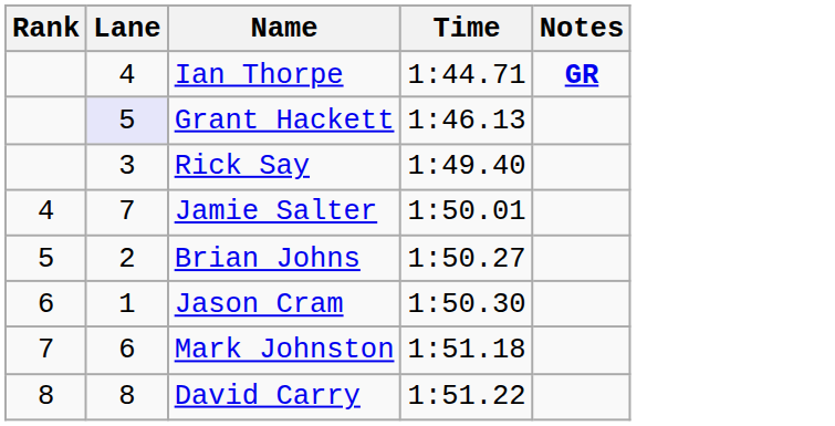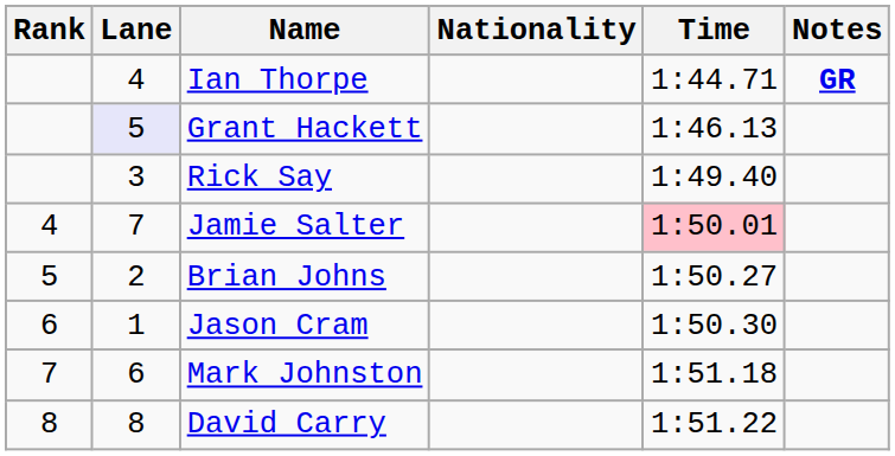 <table class="wikitable sortable" style="text-align:center">
 <tr>
 <th>Rank</th>
 <th>Lane</th>
 <th>Name</th>
+<th>Nationality</th>
 <th>Time</th>
 <th>Notes</th>
 </tr>
 <tr>
 <td></td>
 <td>4</td>
 <td align=left><a href='#'>Ian Thorpe</a></td>
+<td align=left></td>
 <td>1:44.71</td>
 <td><strong><a href='#'>GR</a></strong></td>
 </tr>
 <tr>
 <td></td>
 <td style="background: lavender;">5</td>
 <td align=left><a href='#'>Grant Hackett</a></td>
+<td align=left></td>
 <td>1:46.13</td>
 <td></td>
 </tr>
 <tr>
 <td></td>
 <td>3</td>
 <td align=left><a href='#'>Rick Say</a></td>
+<td align=left></td>
 <td>1:49.40</td>
 <td></td>
 </tr>
 <tr>
 <td>4</td>
 <td>7</td>
 <td align=left><a href='#'>Jamie Salter</a></td>
-<td>1:50.01</td>
+<td align=left></td>
+<td style="background: pink;">1:50.01</td>
 <td></td>
 </tr>
 <tr>
 <td>5</td>
 <td>2</td>
 <td align=left><a href='#'>Brian Johns</a></td>
+<td align=left></td>
 <td>1:50.27</td>
 <td></td>
 </tr>
 <tr>
 <td>6</td>
 <td>1</td>
 <td align=left><a href='#'>Jason Cram</a></td>
+<td align=left></td>
 <td>1:50.30</td>
 <td></td>
 </tr>
 <tr>
 <td>7</td>
 <td>6</td>
 <td align=left><a href='#'>Mark Johnston</a></td>
+<td align=left></td>
 <td>1:51.18</td>
 <td></td>
 </tr>
 <tr>
 <td>8</td>
 <td>8</td>
 <td align=left><a href='#'>David Carry</a></td>
+<td align=left></td>
 <td>1:51.22</td>
 <td></td>
 </tr>
 </table>
